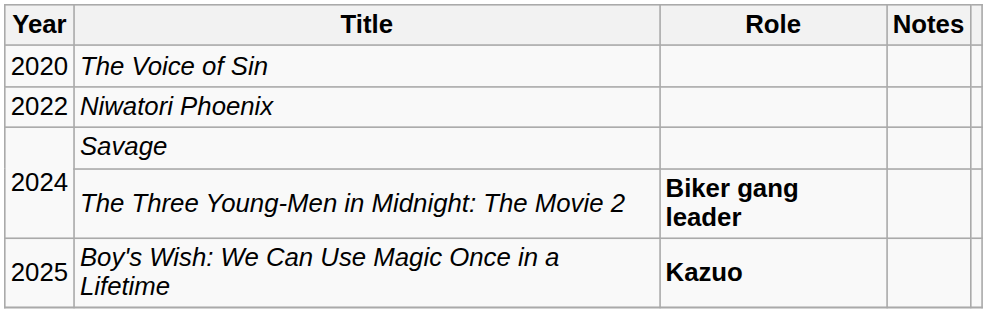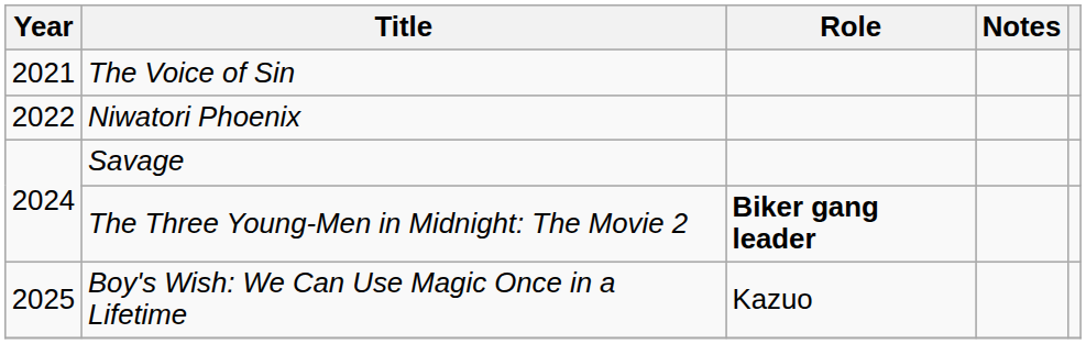 <table class="wikitable">
 <tr>
 <th>Year</th>
 <th>Title</th>
 <th>Role</th>
 <th>Notes</th>
 <th></th>
 </tr>
 <tr>
-<td>2020</td>
+<td>2021</td>
 <td><em>The Voice of Sin</em></td>
 <td></td>
 <td></td>
 <td></td>
 </tr>
 <tr>
 <td>2022</td>
 <td><em>Niwatori Phoenix</em></td>
 <td></td>
 <td></td>
 <td></td>
 </tr>
 <tr>
 <td rowspan=2>2024</td>
 <td><em>Savage</em></td>
 <td></td>
 <td></td>
 <td></td>
 </tr>
 <tr>
 <td><em>The Three Young-Men in Midnight: The Movie 2</em></td>
 <td><strong>Biker gang leader</strong></td>
 <td></td>
 <td></td>
 </tr>
 <tr>
 <td>2025</td>
 <td><em>Boy's Wish: We Can Use Magic Once in a Lifetime</em></td>
-<td><strong>Kazuo</strong></td>
+<td>Kazuo</td>
 <td></td>
 <td></td>
 </tr>
 <tr>
 </tr>
 </table>
